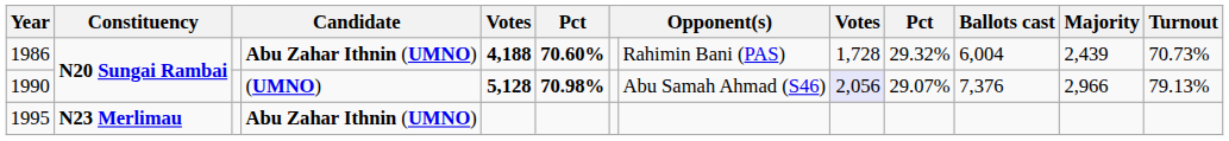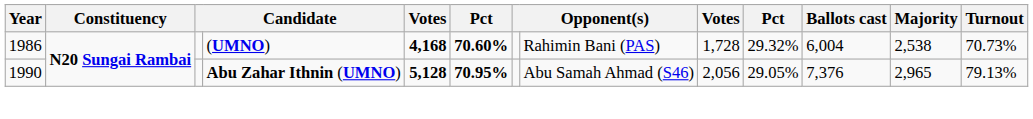 <table class="wikitable" style="margin:0.5em ; font-size:95%">
 <tr>
 <th>Year</th>
 <th>Constituency</th>
 <th colspan=2>Candidate</th>
 <th>Votes</th>
 <th>Pct</th>
 <th colspan=2>Opponent(s)</th>
 <th>Votes</th>
 <th>Pct</th>
 <th>Ballots cast</th>
 <th>Majority</th>
 <th>Turnout</th>
 </tr>
 <tr>
 <td>1986</td>
 <td rowspan=2><strong>N20 <a href='#'>Sungai Rambai</a></strong></td>
 <td></td>
-<td><strong>Abu Zahar Ithnin</strong> (<a href='#'><strong>UMNO</strong></a>)</td>
-<td align=right><strong>4,188</strong></td>
+<td> (<a href='#'><strong>UMNO</strong></a>)</td>
+<td align=right><strong>4,168</strong></td>
 <td><strong>70.60%</strong></td>
 <td></td>
 <td>Rahimin Bani (<a href='#'>PAS</a>)</td>
 <td align=right>1,728</td>
 <td>29.32%</td>
 <td>6,004</td>
-<td>2,439</td>
+<td>2,538</td>
 <td>70.73%</td>
 </tr>
 <tr>
 <td>1990</td>
 <td></td>
-<td> (<a href='#'><strong>UMNO</strong></a>)</td>
+<td><strong>Abu Zahar Ithnin</strong> (<a href='#'><strong>UMNO</strong></a>)</td>
 <td align=right><strong>5,128</strong></td>
-<td><strong>70.98%</strong></td>
+<td><strong>70.95%</strong></td>
 <td></td>
 <td>Abu Samah Ahmad (<a href='#'>S46</a>)</td>
-<td align=right style="background: lavender;">2,056</td>
-<td>29.07%</td>
+<td align=right>2,056</td>
+<td>29.05%</td>
 <td>7,376</td>
-<td>2,966</td>
+<td>2,965</td>
 <td>79.13%</td>
 </tr>
-<tr>
-<td>1995</td>
-<td><strong>N23 <a href='#'>Merlimau</a></strong></td>
-<td></td>
-<td><strong>Abu Zahar Ithnin</strong> (<a href='#'><strong>UMNO</strong></a>)</td>
-<td></td>
-<td></td>
-<td></td>
-<td></td>
-<td></td>
-<td></td>
-<td></td>
-<td></td>
-<td></td>
-</tr>
 </table>
